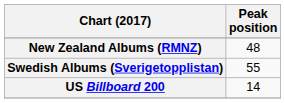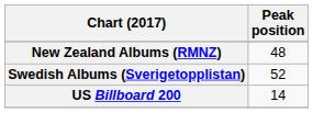 <table class="wikitable sortable plainrowheaders" style="text-align:center">
 <tr>
 <th scope="col">Chart (2017)</th>
 <th scope="col">Peak<br> position</th>
 </tr>
 <tr>
 </tr>
 <tr>
 </tr>
 <tr>
 <th scope="row">New Zealand Albums (<a href='#'>RMNZ</a>)</th>
 <td>48</td>
 </tr>
 <tr>
 <th scope="row">Swedish Albums (<a href='#'>Sverigetopplistan</a>)</th>
-<td>55</td>
+<td>52</td>
 </tr>
 <tr>
 <th scope="row">US <a href='#'><em>Billboard</em> 200</a></th>
 <td>14</td>
 </tr>
 <tr>
 </tr>
 </table>
